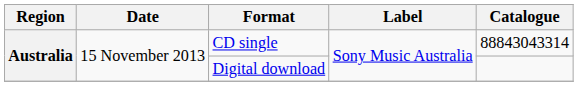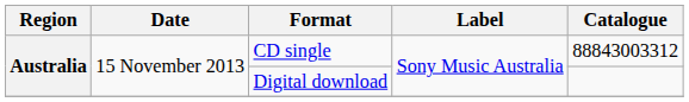 <table class="wikitable plainrowheaders">
 <tr>
 <th scope="col">Region</th>
 <th scope="col">Date</th>
 <th scope="col">Format</th>
 <th scope="col">Label</th>
 <th scope="col">Catalogue</th>
 </tr>
 <tr>
 <th scope="row" rowspan="2">Australia</th>
 <td rowspan="2">15 November 2013</td>
 <td><a href='#'>CD single</a></td>
 <td rowspan="2"><a href='#'>Sony Music Australia</a></td>
-<td>88843043314</td>
+<td>88843003312</td>
 </tr>
 <tr>
 <td><a href='#'>Digital download</a></td>
 <td></td>
 </tr>
 <tr>
 </tr>
 </table>
